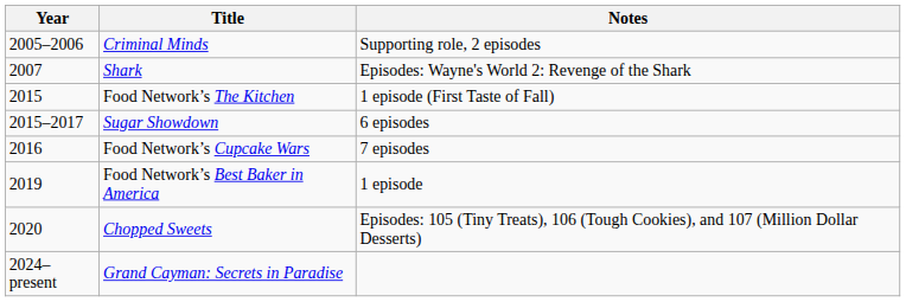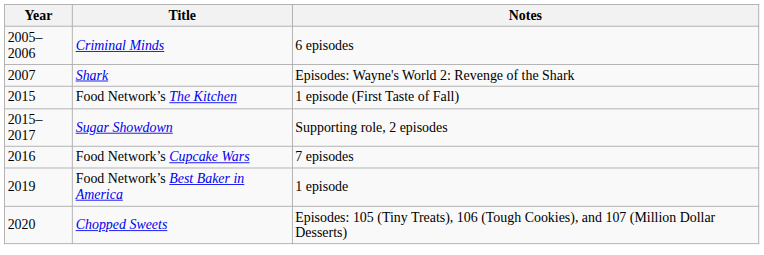 <table class="wikitable sortable">
 <tr>
 <th>Year</th>
 <th>Title</th>
 <th class="unsortable">Notes</th>
 </tr>
 <tr>
 <td>2005–2006</td>
 <td><em><a href='#'>Criminal Minds</a></em></td>
-<td>Supporting role, 2 episodes</td>
+<td>6 episodes</td>
 </tr>
 <tr>
 <td>2007</td>
 <td><em><a href='#'>Shark</a></em></td>
 <td>Episodes: Wayne's World 2: Revenge of the Shark</td>
 </tr>
 <tr>
 <td>2015</td>
 <td>Food Network’s <em><a href='#'>The Kitchen</a></em></td>
 <td>1 episode (First Taste of Fall)</td>
 </tr>
 <tr>
 <td>2015–2017</td>
 <td><em><a href='#'>Sugar Showdown</a></em></td>
-<td>6 episodes</td>
+<td>Supporting role, 2 episodes</td>
 </tr>
 <tr>
 <td>2016</td>
 <td>Food Network’s <em><a href='#'>Cupcake Wars</a></em></td>
 <td>7 episodes</td>
 </tr>
 <tr>
 <td>2019</td>
 <td>Food Network’s <em><a href='#'>Best Baker in America</a></em></td>
 <td>1 episode</td>
 </tr>
 <tr>
 <td>2020</td>
 <td><em><a href='#'> Chopped Sweets</a></em></td>
 <td>Episodes: 105 (Tiny Treats), 106 (Tough Cookies), and 107 (Million Dollar Desserts)</td>
 </tr>
-<tr>
-<td>2024–present</td>
-<td><em><a href='#'>Grand Cayman: Secrets in Paradise</a></em></td>
-<td></td>
-</tr>
 </table>
